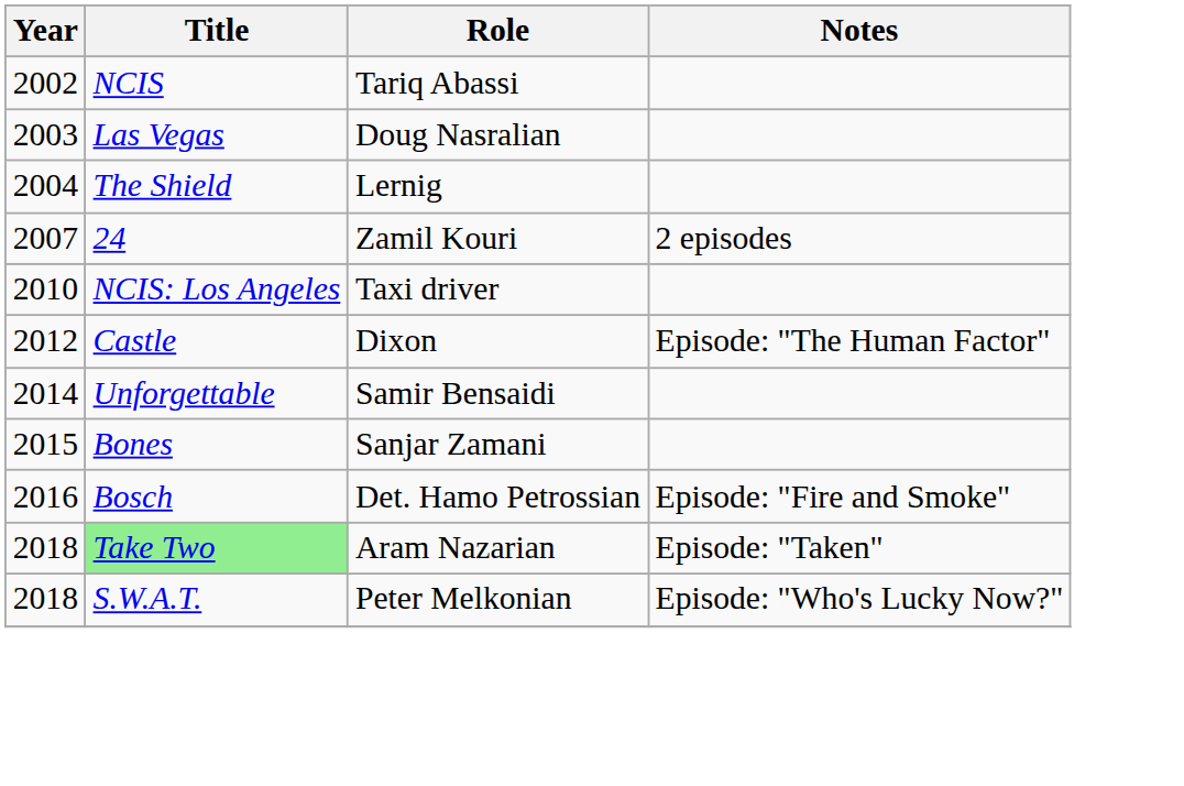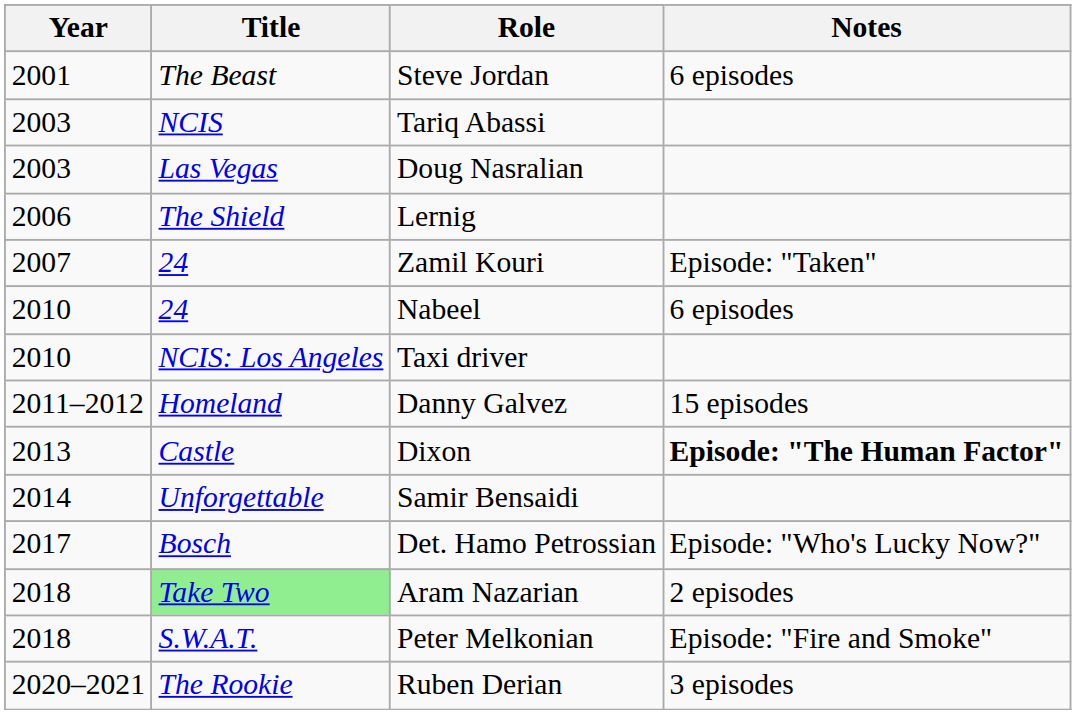 <table class="wikitable sortable">
 <tr>
 <th>Year</th>
 <th>Title</th>
 <th>Role</th>
 <th class="unsortable">Notes</th>
 </tr>
 <tr>
-<td>2002</td>
+<td>2001</td>
+<td><em>The Beast</em></td>
+<td>Steve Jordan</td>
+<td>6 episodes</td>
+</tr>
+<tr>
+<td>2003</td>
 <td><em><a href='#'>NCIS</a></em></td>
 <td>Tariq Abassi</td>
 <td></td>
 </tr>
 <tr>
 <td>2003</td>
 <td><em><a href='#'>Las Vegas</a></em></td>
 <td>Doug Nasralian</td>
 <td></td>
 </tr>
 <tr>
-<td>2004</td>
+<td>2006</td>
 <td><em><a href='#'>The Shield</a></em></td>
 <td>Lernig</td>
 <td></td>
 </tr>
 <tr>
 <td>2007</td>
 <td><em><a href='#'>24</a></em></td>
 <td>Zamil Kouri</td>
-<td>2 episodes</td>
+<td>Episode: "Taken"</td>
+</tr>
+<tr>
+<td>2010</td>
+<td><em><a href='#'>24</a></em></td>
+<td>Nabeel</td>
+<td>6 episodes</td>
 </tr>
 <tr>
 <td>2010</td>
 <td><em><a href='#'>NCIS: Los Angeles</a></em></td>
 <td>Taxi driver</td>
 <td></td>
 </tr>
 <tr>
-<td>2012</td>
+<td>2011–2012</td>
+<td><em><a href='#'>Homeland</a></em></td>
+<td>Danny Galvez</td>
+<td>15 episodes</td>
+</tr>
+<tr>
+<td>2013</td>
 <td><em><a href='#'>Castle</a></em></td>
 <td>Dixon</td>
-<td>Episode: "The Human Factor"</td>
+<td><strong>Episode: "The Human Factor"</strong></td>
 </tr>
 <tr>
 <td>2014</td>
 <td><em><a href='#'>Unforgettable</a></em></td>
 <td>Samir Bensaidi</td>
 <td></td>
 </tr>
 <tr>
-<td>2015</td>
-<td><em><a href='#'>Bones</a></em></td>
-<td>Sanjar Zamani</td>
-<td></td>
-</tr>
-<tr>
-<td>2016</td>
+<td>2017</td>
 <td><em><a href='#'>Bosch</a></em></td>
 <td>Det. Hamo Petrossian</td>
-<td>Episode:  "Fire and Smoke"</td>
+<td>Episode:  "Who's Lucky Now?"</td>
 </tr>
 <tr>
 <td>2018</td>
 <td style="background: lightgreen;"><em><a href='#'>Take Two</a></em></td>
 <td>Aram Nazarian</td>
-<td>Episode: "Taken"</td>
+<td>2 episodes</td>
 </tr>
 <tr>
 <td>2018</td>
 <td><em><a href='#'>S.W.A.T.</a></em></td>
 <td>Peter Melkonian</td>
-<td>Episode:  "Who's Lucky Now?"</td>
+<td>Episode:  "Fire and Smoke"</td>
+</tr>
+<tr>
+<td>2020–2021</td>
+<td><em><a href='#'>The Rookie</a></em></td>
+<td>Ruben Derian</td>
+<td>3 episodes</td>
 </tr>
 <tr>
 </tr>
 </table>
